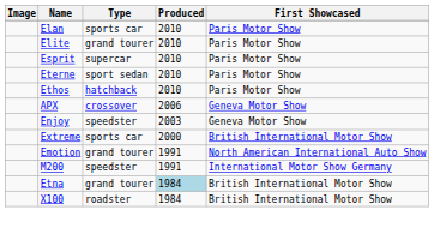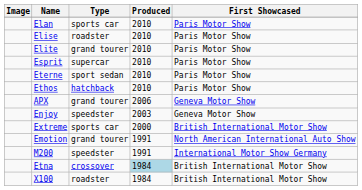 <table class="wikitable sortable">
 <tr>
 <th>Image</th>
 <th>Name</th>
 <th>Type</th>
 <th>Produced</th>
 <th>First Showcased</th>
 </tr>
 <tr>
 </tr>
 <tr>
 <td></td>
 <td><a href='#'>Elan</a></td>
 <td>sports car</td>
 <td>2010</td>
 <td><a href='#'>Paris Motor Show</a></td>
+</tr>
+<tr>
+<td></td>
+<td><a href='#'>Elise</a></td>
+<td>roadster</td>
+<td>2010</td>
+<td>Paris Motor Show</td>
 </tr>
 <tr>
 <td></td>
 <td><a href='#'>Elite</a></td>
 <td>grand tourer</td>
 <td>2010</td>
 <td>Paris Motor Show</td>
 </tr>
 <tr>
 <td></td>
 <td><a href='#'>Esprit</a></td>
 <td>supercar</td>
 <td>2010</td>
 <td>Paris Motor Show</td>
 </tr>
 <tr>
 <td></td>
 <td><a href='#'>Eterne</a></td>
 <td>sport sedan</td>
 <td>2010</td>
 <td>Paris Motor Show</td>
 </tr>
 <tr>
 <td></td>
 <td><a href='#'>Ethos</a></td>
 <td><a href='#'>hatchback</a></td>
 <td>2010</td>
 <td>Paris Motor Show</td>
 </tr>
 <tr>
 <td></td>
 <td><a href='#'>APX</a></td>
-<td><a href='#'>crossover</a></td>
+<td>grand tourer</td>
 <td>2006</td>
 <td><a href='#'>Geneva Motor Show</a></td>
 </tr>
 <tr>
 <td></td>
 <td><a href='#'>Enjoy</a></td>
 <td>speedster</td>
 <td>2003</td>
 <td>Geneva Motor Show</td>
 </tr>
 <tr>
 <td></td>
 <td><a href='#'>Extreme</a></td>
 <td>sports car</td>
 <td>2000</td>
 <td><a href='#'>British International Motor Show</a></td>
 </tr>
 <tr>
 <td></td>
 <td><a href='#'>Emotion</a></td>
 <td>grand tourer</td>
 <td>1991</td>
 <td><a href='#'>North American International Auto Show</a></td>
 </tr>
 <tr>
 <td></td>
 <td><a href='#'>M200</a></td>
 <td>speedster</td>
 <td>1991</td>
 <td><a href='#'>International Motor Show Germany</a></td>
 </tr>
 <tr>
 <td></td>
 <td><a href='#'>Etna</a></td>
-<td>grand tourer</td>
+<td><a href='#'>crossover</a></td>
 <td style="background: lightblue;">1984</td>
 <td>British International Motor Show</td>
 </tr>
 <tr>
 <td></td>
 <td><a href='#'>X100</a></td>
 <td>roadster</td>
 <td>1984</td>
 <td>British International Motor Show</td>
 </tr>
 </table>
